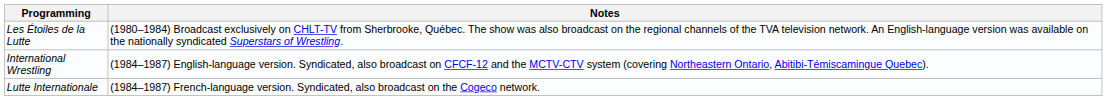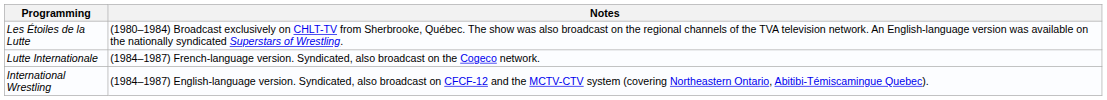 <table class="wikitable" style="background:#fcfdff; font-size:95%;">
 <tr>
 <th>Programming</th>
 <th>Notes</th>
 </tr>
 <tr>
 <td><em>Les Étoiles de la Lutte</em></td>
 <td>(1980–1984) Broadcast exclusively on <a href='#'>CHLT-TV</a> from Sherbrooke, Québec.  The show was also broadcast on the regional channels of the TVA television network.  An English-language version was available on the nationally syndicated <em><a href='#'>Superstars of Wrestling</a></em>.</td>
 </tr>
 <tr>
+<td><em>Lutte Internationale</em></td>
+<td>(1984–1987) French-language version.  Syndicated, also broadcast on the <a href='#'>Cogeco</a> network.</td>
+</tr>
+<tr>
 <td><em>International Wrestling</em></td>
 <td>(1984–1987) English-language version.  Syndicated, also broadcast on <a href='#'>CFCF-12</a> and the <a href='#'>MCTV-CTV</a> system (covering <a href='#'>Northeastern Ontario</a>, <a href='#'>Abitibi-Témiscamingue Quebec</a>).</td>
 </tr>
-<tr>
-<td><em>Lutte Internationale</em></td>
-<td>(1984–1987) French-language version.  Syndicated, also broadcast on the <a href='#'>Cogeco</a> network.</td>
-</tr>
 </table>
